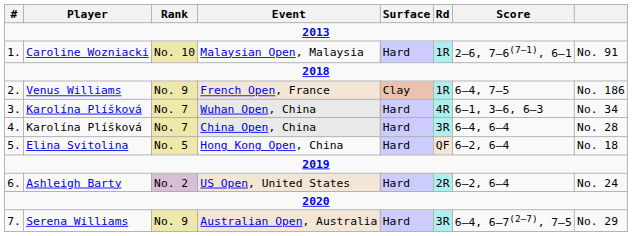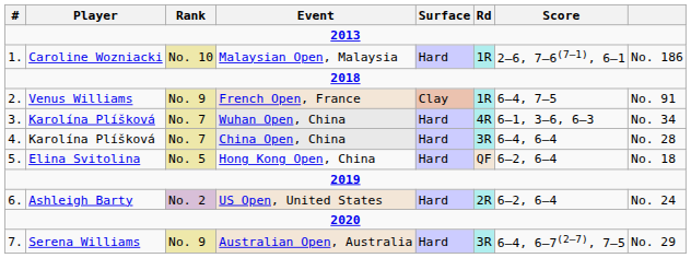 <table class="wikitable sortable">
 <tr>
 <th>#</th>
 <th>Player</th>
 <th>Rank</th>
 <th>Event</th>
 <th>Surface</th>
 <th>Rd</th>
 <th>Score</th>
 <th></th>
 </tr>
 <tr>
 <td colspan="8" align="center"><a href='#'><strong>2013</strong></a></td>
 </tr>
 <tr>
 <td>1.</td>
 <td> <a href='#'>Caroline Wozniacki</a></td>
 <td style="background:#eee8aa;">No. 10</td>
 <td><a href='#'>Malaysian Open</a>, Malaysia</td>
 <td style="background:#ccf;">Hard</td>
 <td style="background:#afeeee;">1R</td>
 <td>2–6, 7–6<sup>(7–1)</sup>, 6–1</td>
-<td>No. 91</td>
+<td>No. 186</td>
 </tr>
 <tr>
 <td colspan="8" align="center"><a href='#'><strong>2018</strong></a></td>
 </tr>
 <tr>
 <td>2.</td>
 <td> <a href='#'>Venus Williams</a></td>
 <td style="background:#eee8aa;">No. 9</td>
 <td style="background:#f3e6d7;"><a href='#'>French Open</a>, France</td>
 <td style="background:#ebc2af;">Clay</td>
 <td style="background:#afeeee;">1R</td>
 <td>6–4, 7–5</td>
-<td>No. 186</td>
+<td>No. 91</td>
 </tr>
 <tr>
 <td>3.</td>
 <td> <a href='#'>Karolína Plíšková</a></td>
 <td style="background:#eee8aa;">No. 7</td>
 <td style="background:#e9e9e9;"><a href='#'>Wuhan Open</a>, China</td>
 <td style="background:#ccf;">Hard</td>
 <td style="background:#afeeee;">4R</td>
 <td>6–1, 3–6, 6–3</td>
 <td>No. 34</td>
 </tr>
 <tr>
 <td>4.</td>
 <td> Karolína Plíšková</td>
 <td style="background:#eee8aa;">No. 7</td>
 <td style="background:#e9e9e9;"><a href='#'>China Open</a>, China</td>
 <td style="background:#ccf;">Hard</td>
 <td style="background:#afeeee;">3R</td>
 <td>6–4, 6–4</td>
 <td>No. 28</td>
 </tr>
 <tr>
 <td>5.</td>
 <td> <a href='#'>Elina Svitolina</a></td>
 <td style="background:#eee8aa;">No. 5</td>
 <td><a href='#'>Hong Kong Open</a>, China</td>
 <td style="background:#ccf;">Hard</td>
 <td style="background:#f3e6d7;">QF</td>
 <td>6–2, 6–4</td>
 <td>No. 18</td>
 </tr>
 <tr>
 <td colspan="8" align="center"><a href='#'><strong>2019</strong></a></td>
 </tr>
 <tr>
 <td>6.</td>
 <td> <a href='#'>Ashleigh Barty</a></td>
 <td style="background:thistle;">No. 2</td>
 <td style="background:#f3e6d7;"><a href='#'>US Open</a>, United States</td>
 <td style="background:#ccf;">Hard</td>
 <td style="background:#afeeee;">2R</td>
 <td>6–2, 6–4</td>
 <td>No. 24</td>
 </tr>
 <tr>
 <td colspan="8" align="center"><a href='#'><strong>2020</strong></a></td>
 </tr>
 <tr>
 <td>7.</td>
 <td> <a href='#'>Serena Williams</a></td>
 <td style="background:#eee8aa;">No. 9</td>
 <td style="background:#f3e6d7;"><a href='#'>Australian Open</a>, Australia</td>
 <td style="background:#ccf;">Hard</td>
 <td style="background:#afeeee;">3R</td>
 <td>6–4, 6–7<sup>(2–7)</sup>, 7–5</td>
 <td>No. 29</td>
 </tr>
 </table>
